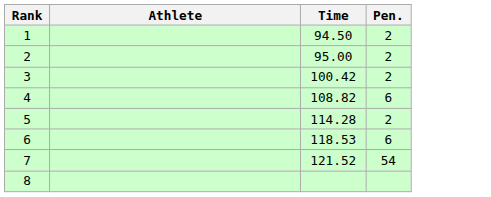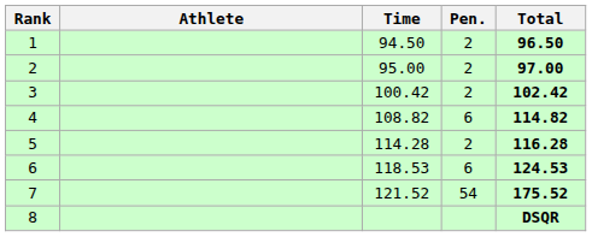 <table class=wikitable style="text-align:center">
 <tr>
 <th width=40>Rank</th>
 <th width=250>Athlete</th>
 <th width=60>Time</th>
 <th width=40>Pen.</th>
+<th width=70>Total</th>
 </tr>
 <tr bgcolor="ccffcc">
 <td>1</td>
 <td align=left></td>
 <td>94.50</td>
 <td>2</td>
+<td><strong>96.50</strong></td>
 </tr>
 <tr bgcolor="ccffcc">
 <td>2</td>
 <td align=left></td>
 <td>95.00</td>
 <td>2</td>
+<td><strong>97.00</strong></td>
 </tr>
 <tr bgcolor="ccffcc">
 <td>3</td>
 <td align=left></td>
 <td>100.42</td>
 <td>2</td>
+<td><strong>102.42</strong></td>
 </tr>
 <tr bgcolor="ccffcc">
 <td>4</td>
 <td align=left></td>
 <td>108.82</td>
 <td>6</td>
+<td><strong>114.82</strong></td>
 </tr>
 <tr bgcolor="ccffcc">
 <td>5</td>
 <td align=left></td>
 <td>114.28</td>
 <td>2</td>
+<td><strong>116.28</strong></td>
 </tr>
 <tr bgcolor="ccffcc">
 <td>6</td>
 <td align=left></td>
 <td>118.53</td>
 <td>6</td>
+<td><strong>124.53</strong></td>
 </tr>
 <tr bgcolor="ccffcc">
 <td>7</td>
 <td align=left></td>
 <td>121.52</td>
 <td>54</td>
+<td><strong>175.52</strong></td>
 </tr>
 <tr bgcolor="ccffcc">
 <td>8</td>
 <td align=left></td>
 <td></td>
 <td></td>
+<td><strong>DSQR</strong></td>
 </tr>
 </table>
